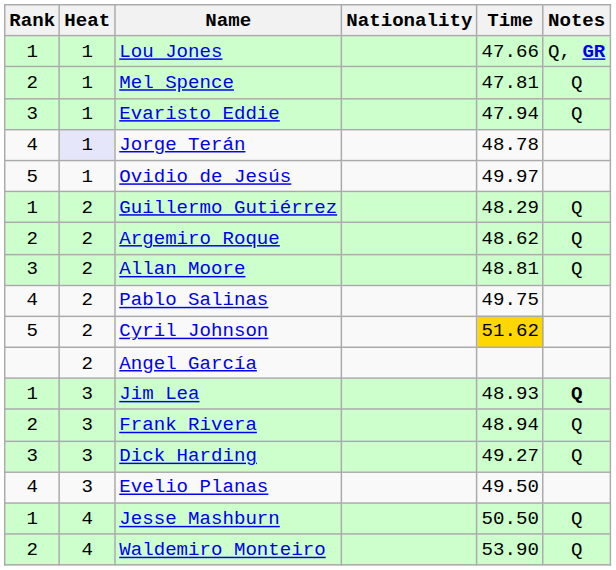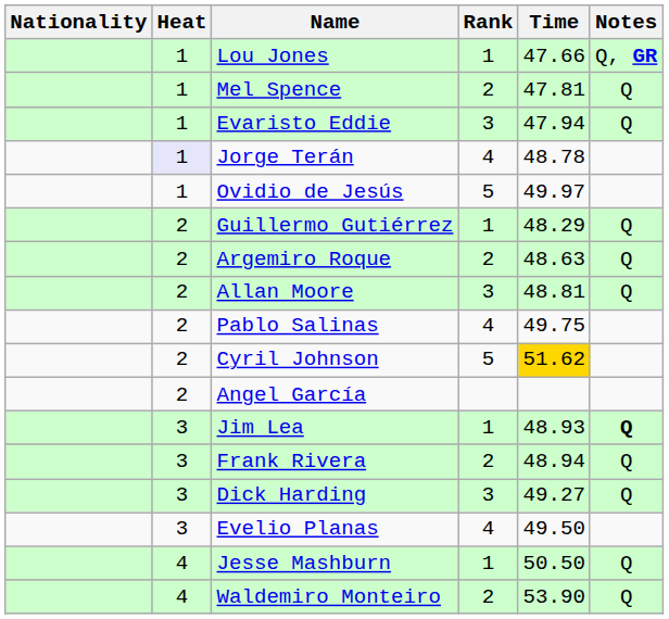 <table class="wikitable sortable" style="text-align:center">
 <tr>
-<th>Rank</th>
+<th>Nationality</th>
 <th>Heat</th>
 <th>Name</th>
-<th>Nationality</th>
+<th>Rank</th>
 <th>Time</th>
 <th>Notes</th>
 </tr>
 <tr bgcolor=ccffcc>
-<td>1</td>
+<td align=left></td>
 <td>1</td>
 <td align=left><a href='#'>Lou Jones</a></td>
-<td align=left></td>
+<td>1</td>
 <td>47.66</td>
 <td>Q, <strong><a href='#'>GR</a></strong></td>
 </tr>
 <tr bgcolor=ccffcc>
-<td>2</td>
+<td align=left></td>
 <td>1</td>
 <td align=left><a href='#'>Mel Spence</a></td>
-<td align=left></td>
+<td>2</td>
 <td>47.81</td>
 <td>Q</td>
 </tr>
 <tr bgcolor=ccffcc>
-<td>3</td>
+<td align=left></td>
 <td>1</td>
 <td align=left><a href='#'>Evaristo Eddie</a></td>
-<td align=left></td>
+<td>3</td>
 <td>47.94</td>
 <td>Q</td>
 </tr>
 <tr>
-<td>4</td>
+<td align=left></td>
 <td style="background: lavender;">1</td>
 <td align=left><a href='#'>Jorge Terán</a></td>
-<td align=left></td>
+<td>4</td>
 <td>48.78</td>
 <td></td>
 </tr>
 <tr>
-<td>5</td>
+<td align=left></td>
 <td>1</td>
 <td align=left><a href='#'>Ovidio de Jesús</a></td>
-<td align=left></td>
+<td>5</td>
 <td>49.97</td>
 <td></td>
 </tr>
 <tr bgcolor=ccffcc>
-<td>1</td>
+<td align=left></td>
 <td>2</td>
 <td align=left><a href='#'>Guillermo Gutiérrez</a></td>
-<td align=left></td>
+<td>1</td>
 <td>48.29</td>
 <td>Q</td>
 </tr>
 <tr bgcolor=ccffcc>
-<td>2</td>
+<td align=left></td>
 <td>2</td>
 <td align=left><a href='#'>Argemiro Roque</a></td>
-<td align=left></td>
-<td>48.62</td>
+<td>2</td>
+<td>48.63</td>
 <td>Q</td>
 </tr>
 <tr bgcolor=ccffcc>
-<td>3</td>
+<td align=left></td>
 <td>2</td>
 <td align=left><a href='#'>Allan Moore</a></td>
-<td align=left></td>
+<td>3</td>
 <td>48.81</td>
 <td>Q</td>
 </tr>
 <tr>
-<td>4</td>
+<td align=left></td>
 <td>2</td>
 <td align=left><a href='#'>Pablo Salinas</a></td>
-<td align=left></td>
+<td>4</td>
 <td>49.75</td>
 <td></td>
 </tr>
 <tr>
-<td>5</td>
+<td align=left></td>
 <td>2</td>
 <td align=left><a href='#'>Cyril Johnson</a></td>
-<td align=left></td>
+<td>5</td>
 <td style="background: gold;">51.62</td>
 <td></td>
 </tr>
 <tr>
-<td></td>
+<td align=left></td>
 <td>2</td>
 <td align=left><a href='#'>Angel García</a></td>
-<td align=left></td>
+<td></td>
 <td></td>
 <td></td>
 </tr>
 <tr bgcolor=ccffcc>
-<td>1</td>
+<td align=left></td>
 <td>3</td>
 <td align=left><a href='#'>Jim Lea</a></td>
-<td align=left></td>
+<td>1</td>
 <td>48.93</td>
 <td><strong>Q</strong></td>
 </tr>
 <tr bgcolor=ccffcc>
-<td>2</td>
+<td align=left></td>
 <td>3</td>
 <td align=left><a href='#'>Frank Rivera</a></td>
-<td align=left></td>
+<td>2</td>
 <td>48.94</td>
 <td>Q</td>
 </tr>
 <tr bgcolor=ccffcc>
-<td>3</td>
+<td align=left></td>
 <td>3</td>
 <td align=left><a href='#'>Dick Harding</a></td>
-<td align=left></td>
+<td>3</td>
 <td>49.27</td>
 <td>Q</td>
 </tr>
 <tr>
-<td>4</td>
+<td align=left></td>
 <td>3</td>
 <td align=left><a href='#'>Evelio Planas</a></td>
-<td align=left></td>
+<td>4</td>
 <td>49.50</td>
 <td></td>
 </tr>
 <tr bgcolor=ccffcc>
-<td>1</td>
+<td align=left></td>
 <td>4</td>
 <td align=left><a href='#'>Jesse Mashburn</a></td>
-<td align=left></td>
+<td>1</td>
 <td>50.50</td>
 <td>Q</td>
 </tr>
 <tr bgcolor=ccffcc>
-<td>2</td>
+<td align=left></td>
 <td>4</td>
 <td align=left><a href='#'>Waldemiro Monteiro</a></td>
-<td align=left></td>
+<td>2</td>
 <td>53.90</td>
 <td>Q</td>
 </tr>
 </table>
